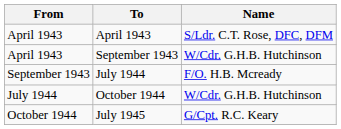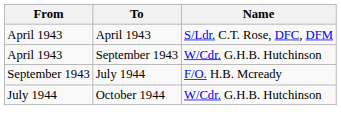 <table class="wikitable">
 <tr>
 <th>From</th>
 <th>To</th>
 <th>Name</th>
 </tr>
 <tr>
 <td>April 1943</td>
 <td>April 1943</td>
 <td><a href='#'>S/Ldr.</a> C.T. Rose, <a href='#'>DFC</a>, <a href='#'>DFM</a></td>
 </tr>
 <tr>
 <td>April 1943</td>
 <td>September 1943</td>
 <td><a href='#'>W/Cdr.</a> G.H.B. Hutchinson</td>
 </tr>
 <tr>
 <td>September 1943</td>
 <td>July 1944</td>
 <td><a href='#'>F/O.</a> H.B. Mcready</td>
 </tr>
 <tr>
 <td>July 1944</td>
 <td>October 1944</td>
 <td><a href='#'>W/Cdr.</a> G.H.B. Hutchinson</td>
 </tr>
-<tr>
-<td>October 1944</td>
-<td>July 1945</td>
-<td><a href='#'>G/Cpt.</a> R.C. Keary</td>
-</tr>
 </table>
